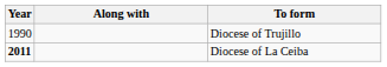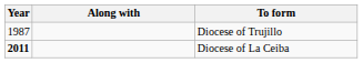 <table class="wikitable">
 <tr>
 <th>Year</th>
 <th width="225">Along with</th>
 <th width="225">To form</th>
 </tr>
 <tr valign="top">
-<td>1990</td>
+<td>1987</td>
 <td></td>
 <td>Diocese of Trujillo</td>
 </tr>
 <tr>
 <td><strong>2011</strong></td>
 <td></td>
 <td>Diocese of La Ceiba</td>
 </tr>
 </table>
